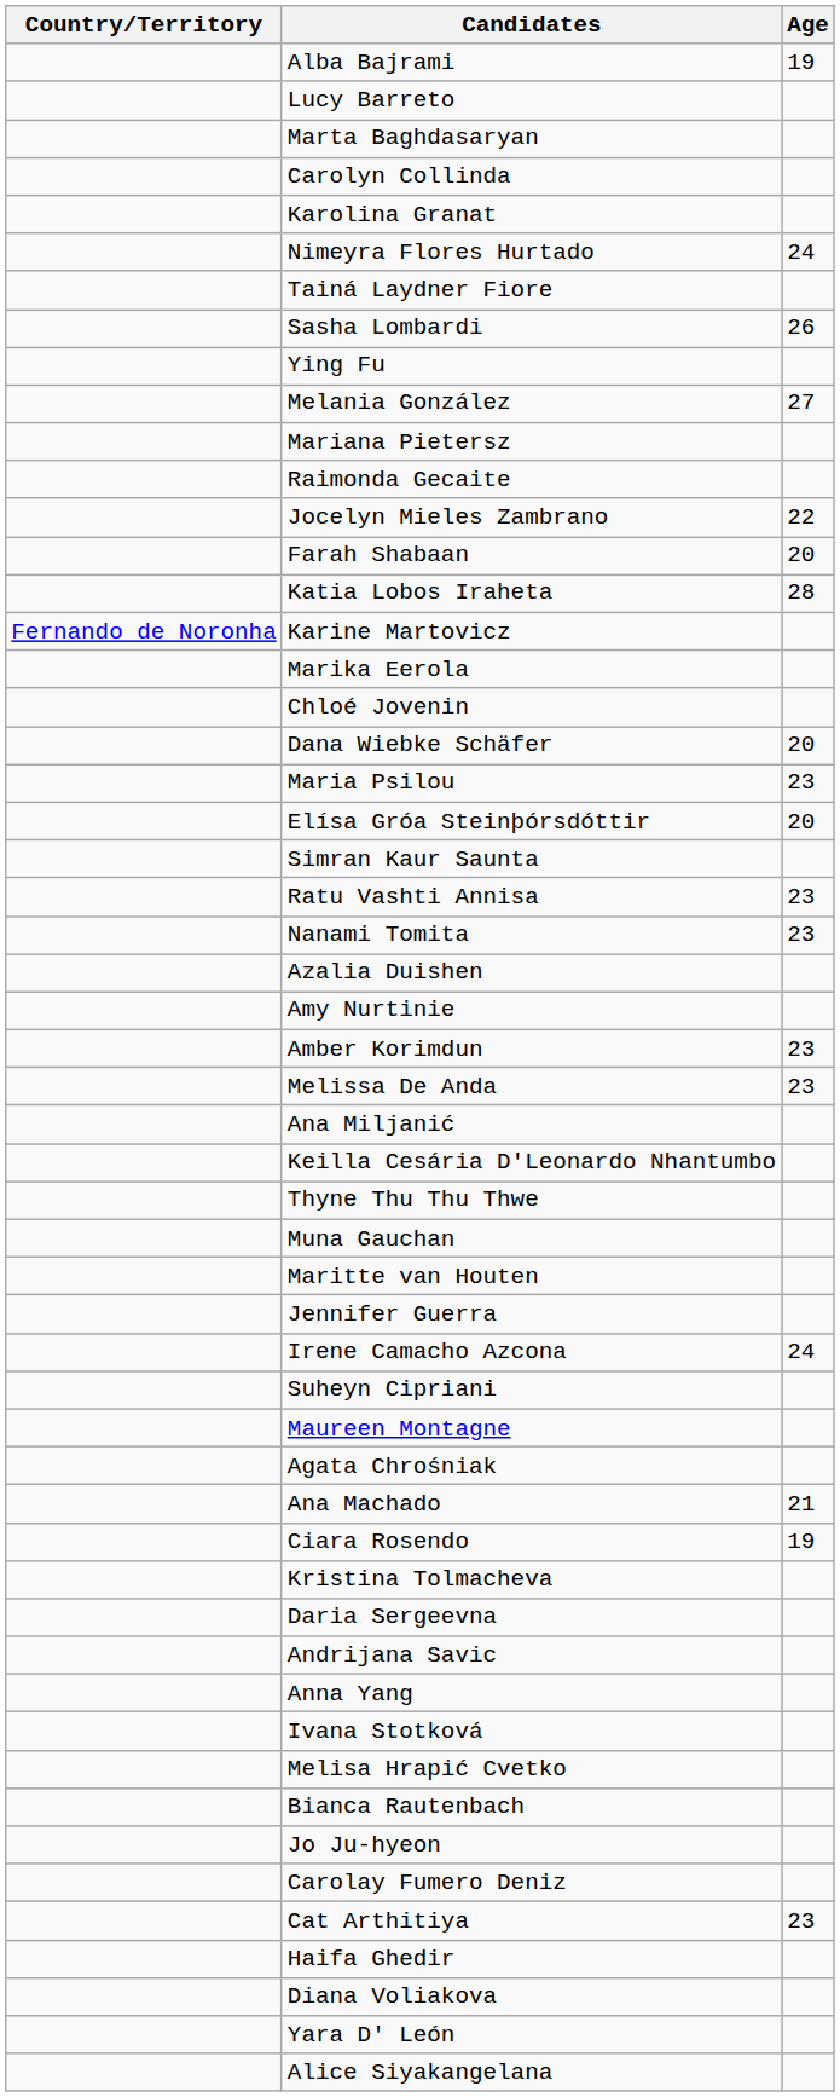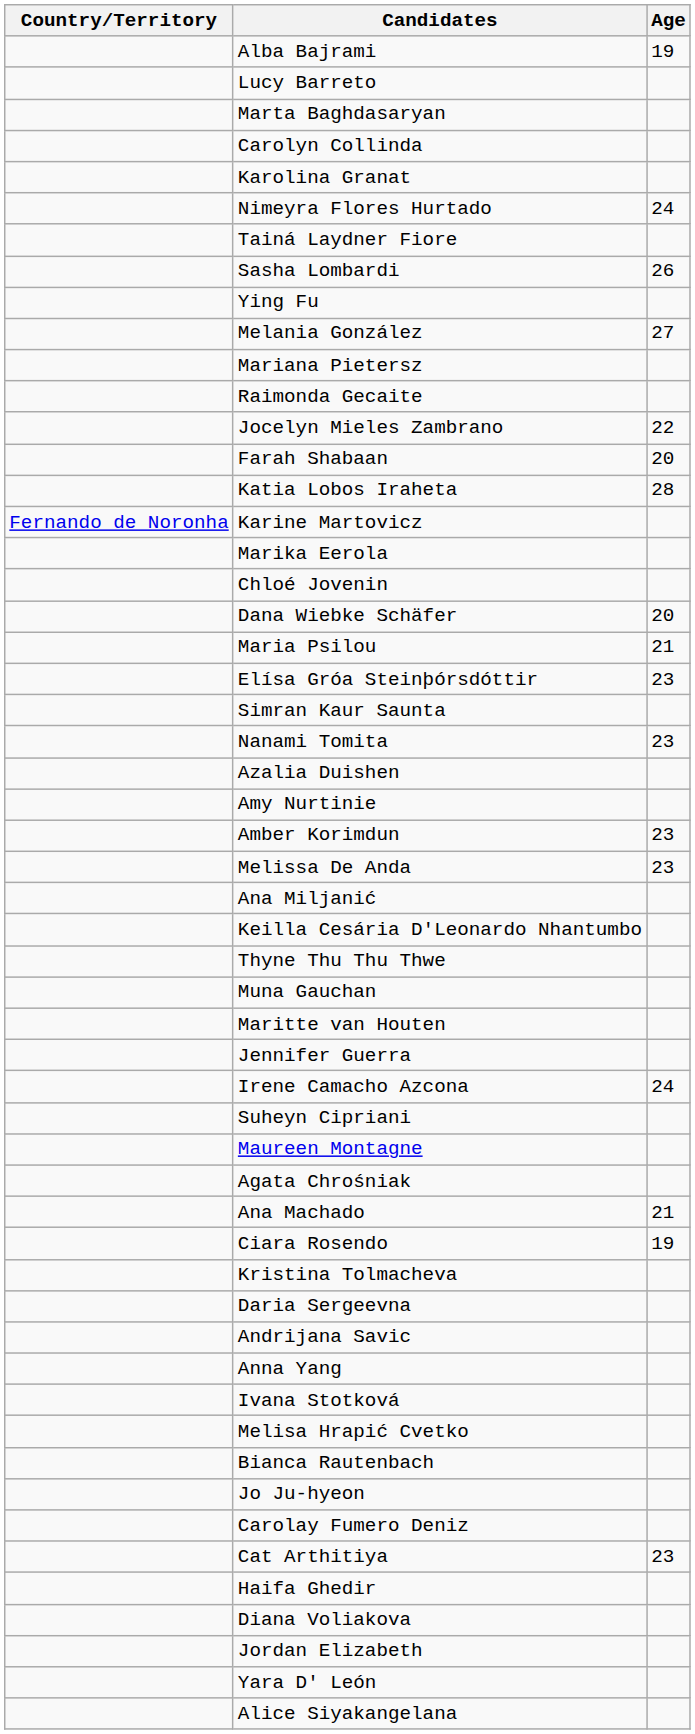 <table class="wikitable">
 <tr>
 <th>Country/Territory</th>
 <th>Candidates</th>
 <th>Age</th>
 </tr>
 <tr>
 <td></td>
 <td>Alba Bajrami</td>
 <td>19</td>
 </tr>
 <tr>
 <td></td>
 <td>Lucy Barreto</td>
 <td></td>
 </tr>
 <tr>
 <td></td>
 <td>Marta Baghdasaryan</td>
 <td></td>
 </tr>
 <tr>
 <td></td>
 <td>Carolyn Collinda</td>
 <td></td>
 </tr>
 <tr>
 <td></td>
 <td>Karolina Granat</td>
 <td></td>
 </tr>
 <tr>
 <td></td>
 <td>Nimeyra Flores Hurtado</td>
 <td>24</td>
 </tr>
 <tr>
 <td></td>
 <td>Tainá Laydner Fiore</td>
 <td></td>
 </tr>
 <tr>
 <td></td>
 <td>Sasha Lombardi</td>
 <td>26</td>
 </tr>
 <tr>
 <td></td>
 <td>Ying Fu</td>
 <td></td>
 </tr>
 <tr>
 <td></td>
 <td>Melania González</td>
 <td>27</td>
 </tr>
 <tr>
 <td></td>
 <td>Mariana Pietersz</td>
 <td></td>
 </tr>
 <tr>
 <td></td>
 <td>Raimonda Gecaite</td>
 <td></td>
 </tr>
 <tr>
 <td></td>
 <td>Jocelyn Mieles Zambrano</td>
 <td>22</td>
 </tr>
 <tr>
 <td></td>
 <td>Farah Shabaan</td>
 <td>20</td>
 </tr>
 <tr>
 <td></td>
 <td>Katia Lobos Iraheta</td>
 <td>28</td>
 </tr>
 <tr>
 <td> <a href='#'>Fernando de Noronha</a></td>
 <td>Karine Martovicz</td>
 <td></td>
 </tr>
 <tr>
 <td></td>
 <td>Marika Eerola</td>
 <td></td>
 </tr>
 <tr>
 <td></td>
 <td>Chloé Jovenin</td>
 <td></td>
 </tr>
 <tr>
 <td></td>
 <td>Dana Wiebke Schäfer</td>
 <td>20</td>
 </tr>
 <tr>
 <td></td>
 <td>Maria Psilou</td>
-<td>23</td>
+<td>21</td>
 </tr>
 <tr>
 <td></td>
 <td>Elísa Gróa Steinþórsdóttir</td>
-<td>20</td>
+<td>23</td>
 </tr>
 <tr>
 <td></td>
 <td>Simran Kaur Saunta</td>
 <td></td>
-</tr>
-<tr>
-<td></td>
-<td>Ratu Vashti Annisa</td>
-<td>23</td>
 </tr>
 <tr>
 <td></td>
 <td>Nanami Tomita</td>
 <td>23</td>
 </tr>
 <tr>
 <td></td>
 <td>Azalia Duishen</td>
 <td></td>
 </tr>
 <tr>
 <td></td>
 <td>Amy Nurtinie</td>
 <td></td>
 </tr>
 <tr>
 <td></td>
 <td>Amber Korimdun</td>
 <td>23</td>
 </tr>
 <tr>
 <td></td>
 <td>Melissa De Anda</td>
 <td>23</td>
 </tr>
 <tr>
 <td></td>
 <td>Ana Miljanić</td>
 <td></td>
 </tr>
 <tr>
 <td></td>
 <td>Keilla Cesária D'Leonardo Nhantumbo</td>
 <td></td>
 </tr>
 <tr>
 <td></td>
 <td>Thyne Thu Thu Thwe</td>
 <td></td>
 </tr>
 <tr>
 <td></td>
 <td>Muna Gauchan</td>
 <td></td>
 </tr>
 <tr>
 <td></td>
 <td>Maritte van Houten</td>
 <td></td>
 </tr>
 <tr>
 <td></td>
 <td>Jennifer Guerra</td>
 <td></td>
 </tr>
 <tr>
 <td></td>
 <td>Irene Camacho Azcona</td>
 <td>24</td>
 </tr>
 <tr>
 <td></td>
 <td>Suheyn Cipriani</td>
 <td></td>
 </tr>
 <tr>
 <td></td>
 <td><a href='#'>Maureen Montagne</a></td>
 <td></td>
 </tr>
 <tr>
 <td></td>
 <td>Agata Chrośniak</td>
 <td></td>
 </tr>
 <tr>
 <td></td>
 <td>Ana Machado</td>
 <td>21</td>
 </tr>
 <tr>
 <td></td>
 <td>Ciara Rosendo</td>
 <td>19</td>
 </tr>
 <tr>
 <td></td>
 <td>Kristina Tolmacheva</td>
 <td></td>
 </tr>
 <tr>
 <td></td>
 <td>Daria Sergeevna</td>
 <td></td>
 </tr>
 <tr>
 <td></td>
 <td>Andrijana Savic</td>
 <td></td>
 </tr>
 <tr>
 <td></td>
 <td>Anna Yang</td>
 <td></td>
 </tr>
 <tr>
 <td></td>
 <td>Ivana Stotková</td>
 <td></td>
 </tr>
 <tr>
 <td></td>
 <td>Melisa Hrapić Cvetko</td>
 <td></td>
 </tr>
 <tr>
 <td></td>
 <td>Bianca Rautenbach</td>
 <td></td>
 </tr>
 <tr>
 <td></td>
 <td>Jo Ju-hyeon</td>
 <td></td>
 </tr>
 <tr>
 <td></td>
 <td>Carolay Fumero Deniz</td>
 <td></td>
 </tr>
 <tr>
 <td></td>
 <td>Cat Arthitiya</td>
 <td>23</td>
 </tr>
 <tr>
 <td></td>
 <td>Haifa Ghedir</td>
 <td></td>
 </tr>
 <tr>
 <td></td>
 <td>Diana Voliakova</td>
 <td></td>
 </tr>
 <tr>
 <td></td>
+<td>Jordan Elizabeth</td>
+<td></td>
+</tr>
+<tr>
+<td></td>
 <td>Yara D' León</td>
 <td></td>
 </tr>
 <tr>
 <td></td>
 <td>Alice Siyakangelana</td>
 <td></td>
 </tr>
 </table>
